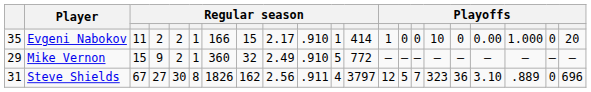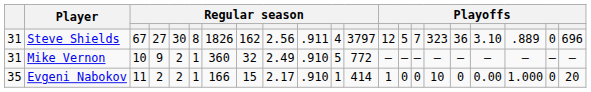 <table class="wikitable plainrowheaders" style="text-align:center;">
 <tr>
 <th scope="col" rowspan="2"></th>
 <th scope="col" rowspan="2">Player</th>
 <th scope=colgroup colspan=10>Regular season</th>
 <th scope=colgroup colspan=9>Playoffs</th>
 </tr>
 <tr>
 <th scope="col"></th>
 <th scope="col"></th>
 <th scope="col"></th>
 <th scope="col"></th>
 <th scope="col"></th>
 <th scope="col"></th>
 <th scope="col"></th>
 <th scope="col"></th>
 <th scope="col"></th>
 <th scope="col"></th>
 <th scope="col"></th>
 <th scope="col"></th>
 <th scope="col"></th>
 <th scope="col"></th>
 <th scope="col"></th>
 <th scope="col"></th>
 <th scope="col"></th>
 <th scope="col"></th>
 <th scope="col"></th>
 </tr>
 <tr>
+<td scope="row">31</td>
+<td align="left"><a href='#'>Steve Shields</a></td>
+<td>67</td>
+<td>27</td>
+<td>30</td>
+<td>8</td>
+<td>1826</td>
+<td>162</td>
+<td>2.56</td>
+<td>.911</td>
+<td>4</td>
+<td>3797</td>
+<td>12</td>
+<td>5</td>
+<td>7</td>
+<td>323</td>
+<td>36</td>
+<td>3.10</td>
+<td>.889</td>
+<td>0</td>
+<td>696</td>
+</tr>
+<tr>
+<td scope="row">31</td>
+<td align="left"><a href='#'>Mike Vernon</a></td>
+<td>10</td>
+<td>9</td>
+<td>2</td>
+<td>1</td>
+<td>360</td>
+<td>32</td>
+<td>2.49</td>
+<td>.910</td>
+<td>5</td>
+<td>772</td>
+<td>—</td>
+<td>—</td>
+<td>—</td>
+<td>—</td>
+<td>—</td>
+<td>—</td>
+<td>—</td>
+<td>—</td>
+<td>—</td>
+</tr>
+<tr>
 <td scope="row">35</td>
 <td align="left"><a href='#'>Evgeni Nabokov</a></td>
 <td>11</td>
 <td>2</td>
 <td>2</td>
 <td>1</td>
 <td>166</td>
 <td>15</td>
 <td>2.17</td>
 <td>.910</td>
 <td>1</td>
 <td>414</td>
 <td>1</td>
 <td>0</td>
 <td>0</td>
 <td>10</td>
 <td>0</td>
 <td>0.00</td>
 <td>1.000</td>
 <td>0</td>
 <td>20</td>
 </tr>
-<tr>
-<td scope="row">29</td>
-<td align="left"><a href='#'>Mike Vernon</a></td>
-<td>15</td>
-<td>9</td>
-<td>2</td>
-<td>1</td>
-<td>360</td>
-<td>32</td>
-<td>2.49</td>
-<td>.910</td>
-<td>5</td>
-<td>772</td>
-<td>—</td>
-<td>—</td>
-<td>—</td>
-<td>—</td>
-<td>—</td>
-<td>—</td>
-<td>—</td>
-<td>—</td>
-<td>—</td>
-</tr>
-<tr>
-<td scope="row">31</td>
-<td align="left"><a href='#'>Steve Shields</a></td>
-<td>67</td>
-<td>27</td>
-<td>30</td>
-<td>8</td>
-<td>1826</td>
-<td>162</td>
-<td>2.56</td>
-<td>.911</td>
-<td>4</td>
-<td>3797</td>
-<td>12</td>
-<td>5</td>
-<td>7</td>
-<td>323</td>
-<td>36</td>
-<td>3.10</td>
-<td>.889</td>
-<td>0</td>
-<td>696</td>
-</tr>
 </table>
